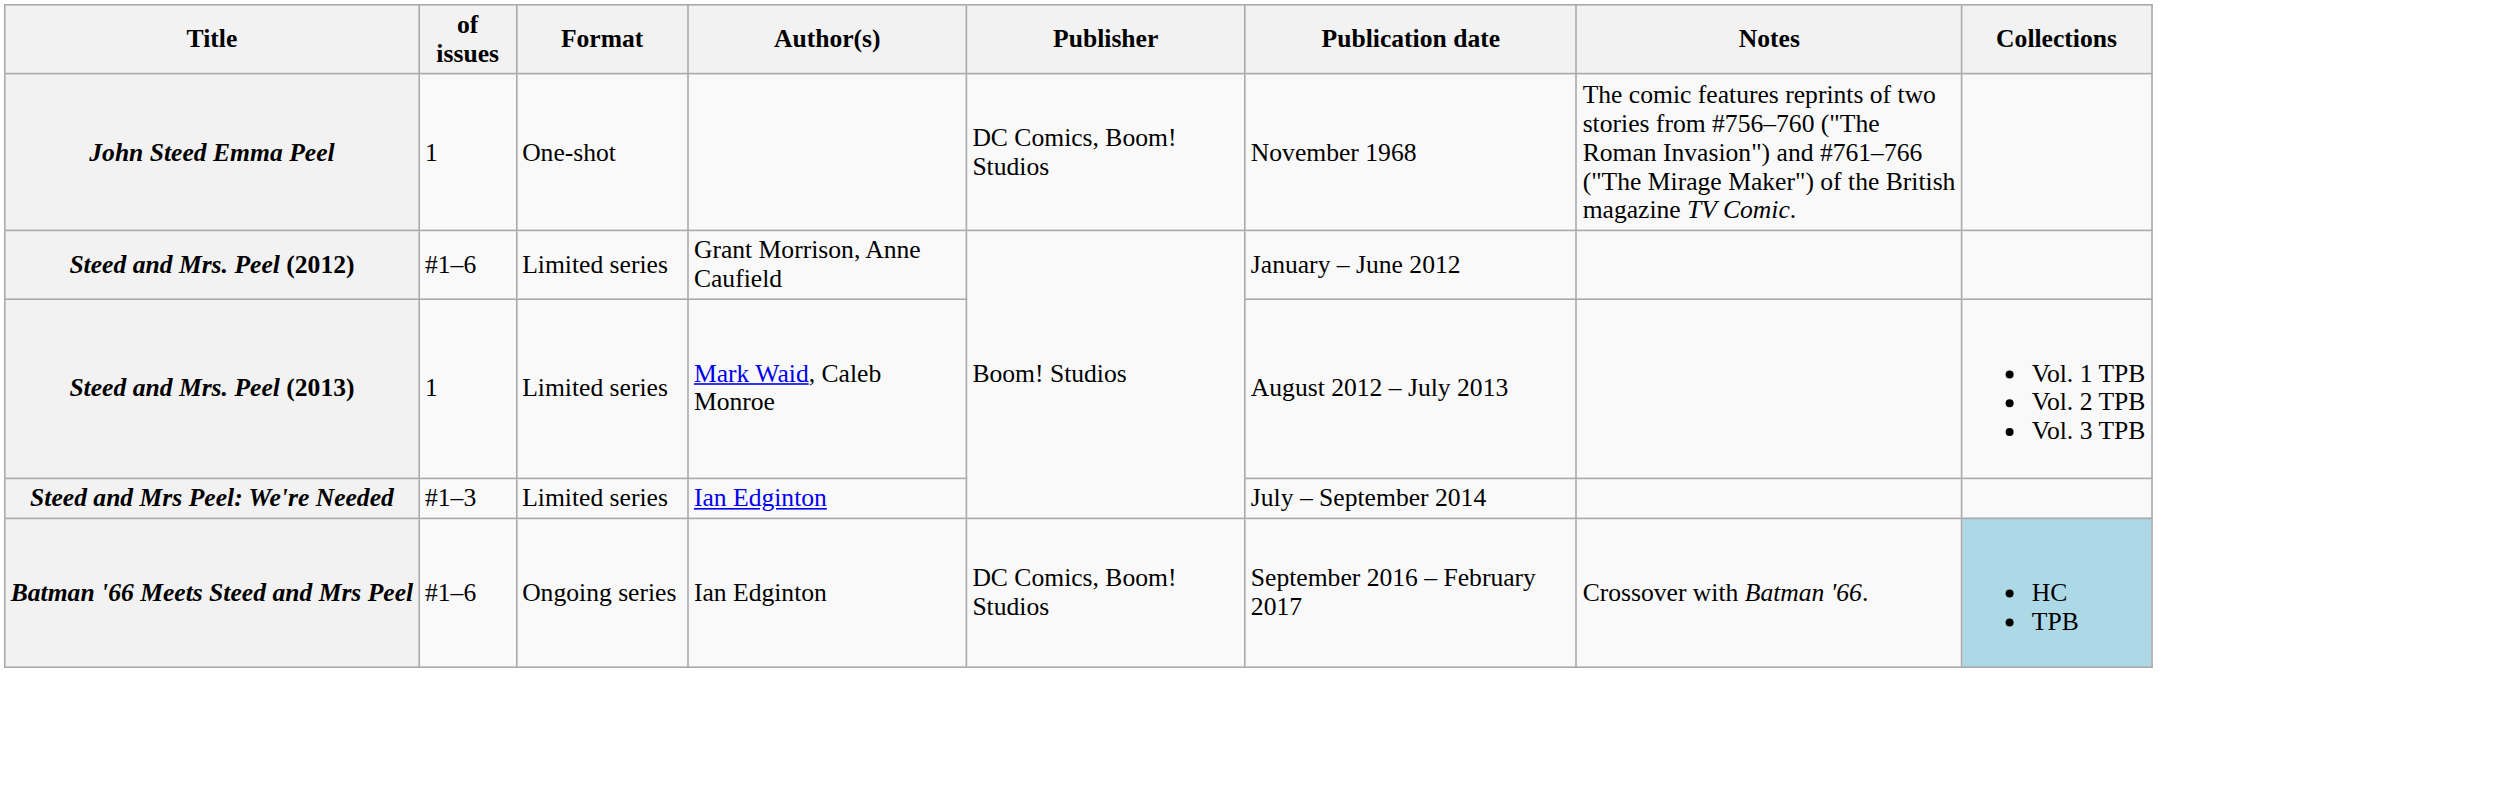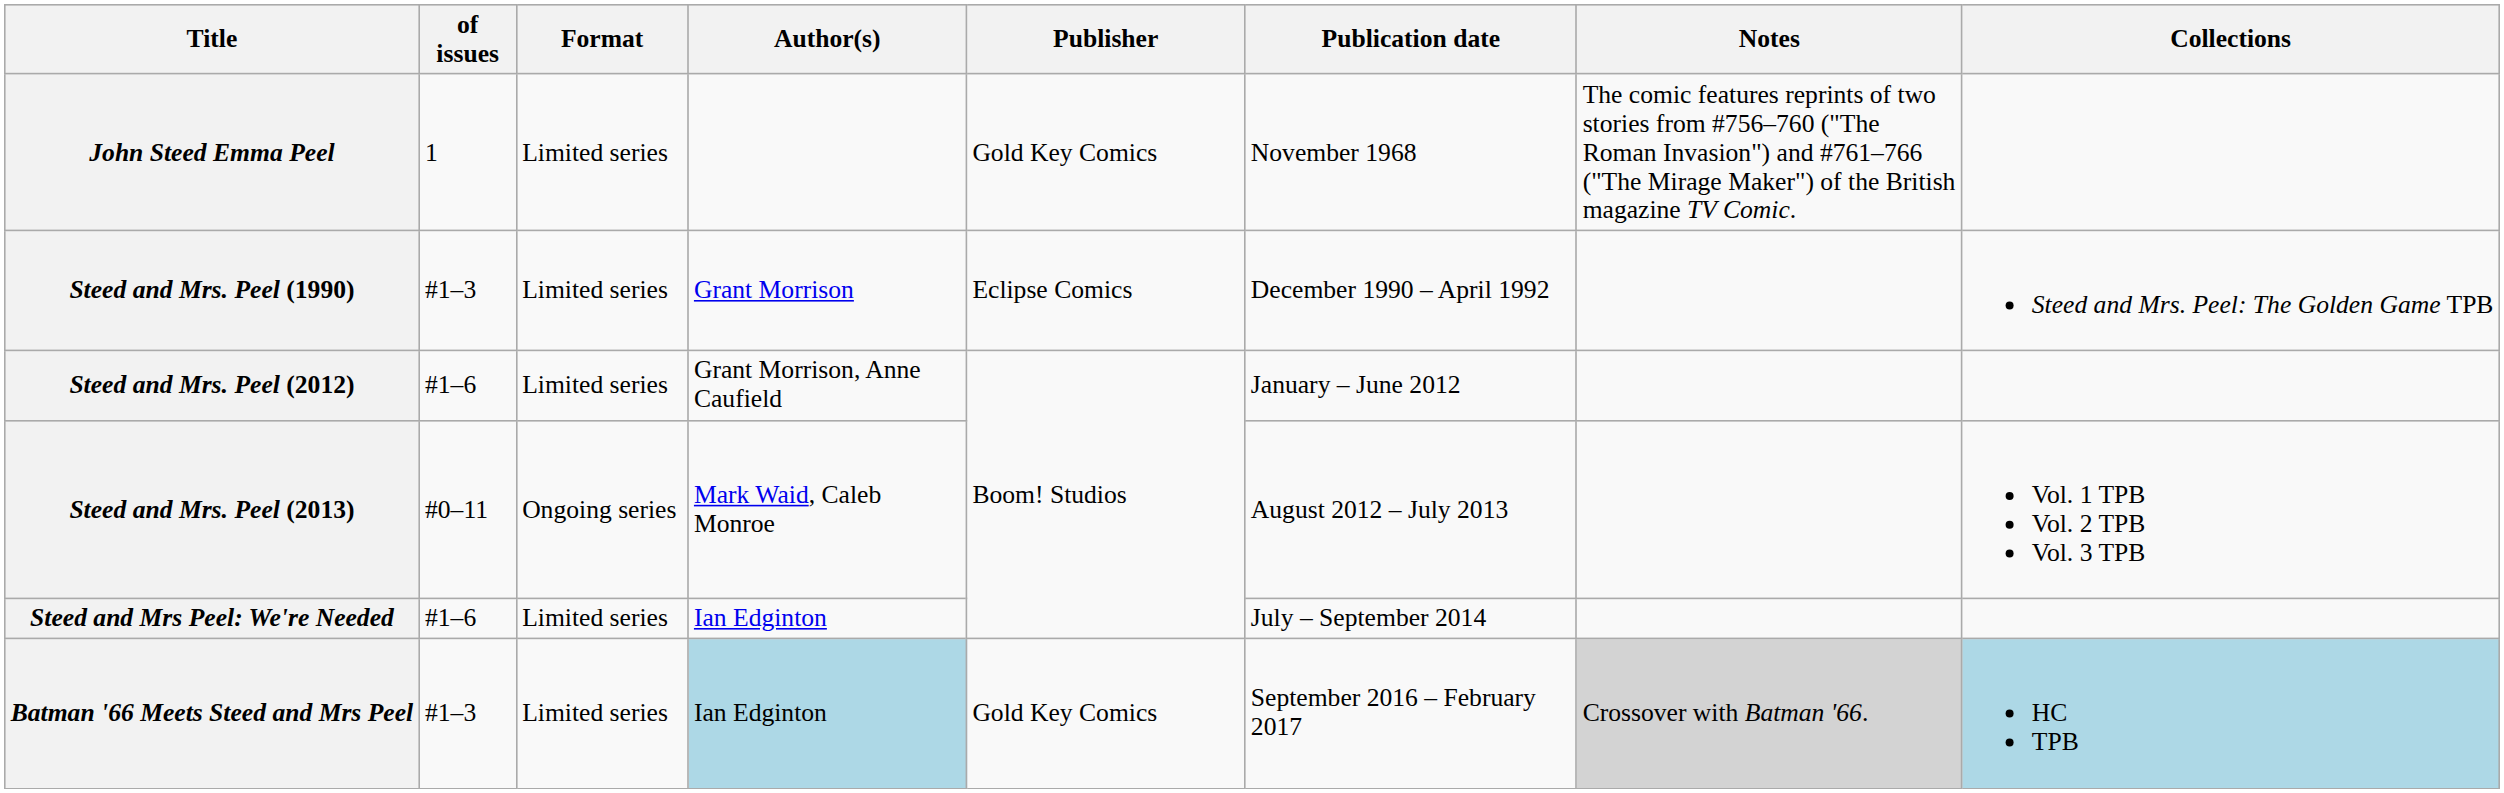 <table class="wikitable">
 <tr>
 <th>Title</th>
 <th style="width:40pt"> of issues</th>
 <th style="width:75pt">Format</th>
 <th style="width:125pt">Author(s)</th>
 <th style="width:125pt">Publisher</th>
 <th style="width:150pt">Publication date</th>
 <th style="width:175pt">Notes</th>
 <th>Collections</th>
 </tr>
 <tr>
 <th><em>John Steed Emma Peel</em></th>
 <td>1</td>
-<td>One-shot</td>
+<td>Limited series</td>
 <td></td>
-<td>DC Comics, Boom! Studios</td>
+<td>Gold Key Comics</td>
 <td>November 1968</td>
 <td>The comic features reprints of two stories from #756–760 ("The Roman Invasion") and #761–766 ("The Mirage Maker") of the British magazine <em>TV Comic</em>.</td>
 <td></td>
+</tr>
+<tr>
+<th><em>Steed and Mrs. Peel</em> (1990)</th>
+<td>#1–3</td>
+<td>Limited series</td>
+<td><a href='#'>Grant Morrison</a></td>
+<td>Eclipse Comics</td>
+<td>December 1990 – April 1992</td>
+<td></td>
+<td><br><ul><li><em>Steed and Mrs. Peel: The Golden Game</em> TPB</li></ul></td>
 </tr>
 <tr>
 <th><em>Steed and Mrs. Peel</em> (2012)</th>
 <td>#1–6</td>
 <td>Limited series</td>
 <td>Grant Morrison, Anne Caufield</td>
 <td rowspan="3">Boom! Studios</td>
 <td>January – June 2012</td>
 <td></td>
 <td></td>
 </tr>
 <tr>
 <th><em>Steed and Mrs. Peel</em> (2013)</th>
-<td>1</td>
-<td>Limited series</td>
+<td>#0–11</td>
+<td>Ongoing series</td>
 <td><a href='#'>Mark Waid</a>, Caleb Monroe</td>
 <td>August 2012 – July 2013</td>
 <td></td>
 <td><br><ul><li>Vol. 1 TPB</li><li>Vol. 2 TPB</li><li>Vol. 3 TPB</li></ul></td>
 </tr>
 <tr>
 <th><em>Steed and Mrs Peel: We're Needed</em></th>
-<td>#1–3</td>
+<td>#1–6</td>
 <td>Limited series</td>
 <td><a href='#'>Ian Edginton</a></td>
 <td>July – September 2014</td>
 <td></td>
 <td></td>
 </tr>
 <tr>
 <th><em>Batman '66 Meets Steed and Mrs Peel</em></th>
-<td>#1–6</td>
-<td>Ongoing series</td>
-<td>Ian Edginton</td>
-<td>DC Comics, Boom! Studios</td>
+<td>#1–3</td>
+<td>Limited series</td>
+<td style="background: lightblue;">Ian Edginton</td>
+<td>Gold Key Comics</td>
 <td>September 2016 – February 2017</td>
-<td>Crossover with <em>Batman '66</em>.</td>
+<td style="background: lightgrey;">Crossover with <em>Batman '66</em>.</td>
 <td style="background: lightblue;"><br><ul><li>HC</li><li>TPB</li></ul></td>
 </tr>
 </table>
